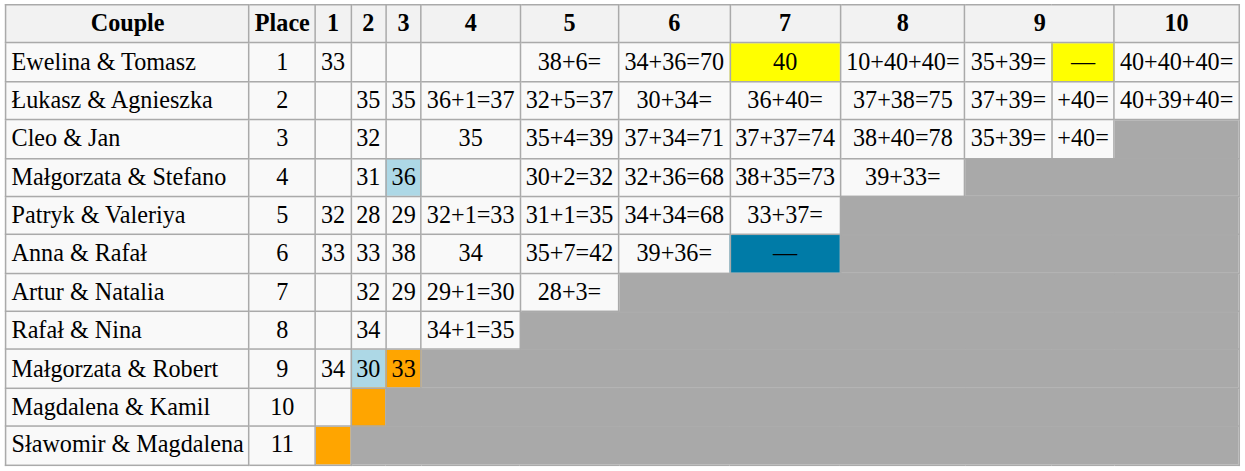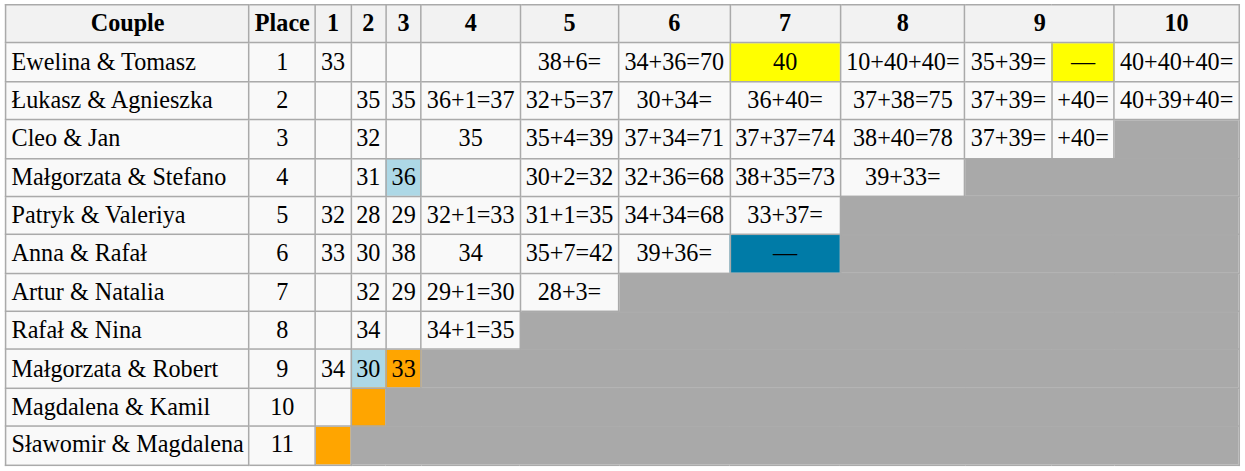 <table class="wikitable sortable" style="margin:auto;text-align:center;">
 <tr>
 <th>Couple</th>
 <th>Place</th>
 <th>1</th>
 <th>2</th>
 <th>3</th>
 <th>4</th>
 <th>5</th>
 <th>6</th>
 <th>7</th>
 <th>8</th>
 <th colspan="2">9</th>
 <th>10</th>
 </tr>
 <tr>
 <td style="text-align:left;">Ewelina & Tomasz</td>
 <td>1</td>
 <td>33</td>
 <td></td>
 <td></td>
 <td></td>
 <td> 38+6=</td>
 <td>34+36=70</td>
 <td style="background:yellow;">40</td>
 <td> 10+40+40=</td>
 <td> 35+39=</td>
 <td style="background:yellow;">—</td>
 <td>40+40+40=</td>
 </tr>
 <tr>
 <td style="text-align:left;">Łukasz & Agnieszka</td>
 <td>2</td>
 <td></td>
 <td>35</td>
 <td>35</td>
 <td> 36+1=37</td>
 <td> 32+5=37</td>
 <td>30+34=</td>
 <td> 36+40=</td>
 <td> 37+38=75</td>
 <td> 37+39=</td>
 <td>+40=</td>
 <td>40+39+40=</td>
 </tr>
 <tr>
 <td style="text-align:left;">Cleo & Jan</td>
 <td>3</td>
 <td></td>
 <td>32</td>
 <td></td>
 <td>35</td>
 <td> 35+4=39</td>
 <td> 37+34=71</td>
 <td>37+37=74</td>
 <td>38+40=78</td>
-<td> 35+39=</td>
+<td> 37+39=</td>
 <td>+40=</td>
 <td style="background:darkgrey;"></td>
 </tr>
 <tr>
 <td style="text-align:left;">Małgorzata & Stefano</td>
 <td>4</td>
 <td></td>
 <td>31</td>
 <td style="background:lightblue;">36</td>
 <td></td>
 <td> 30+2=32</td>
 <td>32+36=68</td>
 <td> 38+35=73</td>
 <td>39+33=</td>
 <td style="background:darkgrey;" colspan="3"></td>
 </tr>
 <tr>
 <td style="text-align:left;">Patryk & Valeriya</td>
 <td>5</td>
 <td>32</td>
 <td>28</td>
 <td>29</td>
 <td> 32+1=33</td>
 <td>31+1=35</td>
 <td>34+34=68</td>
 <td>33+37=</td>
 <td style="background:darkgrey;" colspan="4"></td>
 </tr>
 <tr>
 <td style="text-align:left;">Anna & Rafał</td>
 <td>6</td>
 <td>33</td>
-<td>33</td>
+<td>30</td>
 <td>38</td>
 <td>34</td>
 <td> 35+7=42</td>
 <td>39+36=</td>
 <td style="background:#007BA7;">—</td>
 <td style="background:darkgrey;" colspan="4"></td>
 </tr>
 <tr>
 <td style="text-align:left;">Artur & Natalia</td>
 <td>7</td>
 <td></td>
 <td>32</td>
 <td>29</td>
 <td>29+1=30</td>
 <td>28+3=</td>
 <td style="background:darkgrey;" colspan="6"></td>
 </tr>
 <tr>
 <td style="text-align:left;">Rafał & Nina</td>
 <td>8</td>
 <td></td>
 <td>34</td>
 <td></td>
 <td>34+1=35</td>
 <td style="background:darkgrey;" colspan="7"></td>
 </tr>
 <tr>
 <td style="text-align:left;">Małgorzata & Robert</td>
 <td>9</td>
 <td>34</td>
 <td style="background:lightblue;">30</td>
 <td style="background:orange;">33</td>
 <td style="background:darkgrey;" colspan="8"></td>
 </tr>
 <tr>
 <td style="text-align:left;">Magdalena & Kamil</td>
 <td>10</td>
 <td></td>
 <td style="background:orange;"></td>
 <td style="background:darkgrey;" colspan="9"></td>
 </tr>
 <tr>
 <td style="text-align:left;">Sławomir & Magdalena</td>
 <td>11</td>
 <td style="background:orange;"></td>
 <td style="background:darkgrey;" colspan="10"></td>
 </tr>
 </table>
